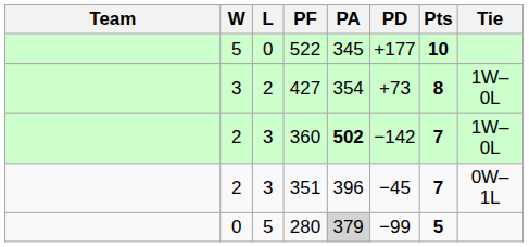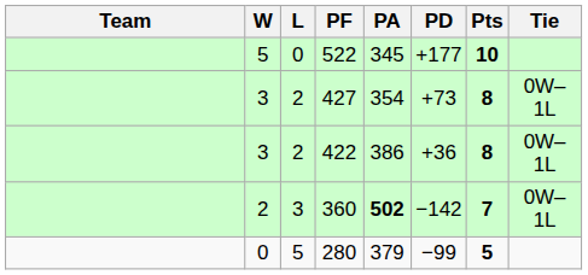 <table class="wikitable" style="text-align:center;">
 <tr>
 <th width=180>Team</th>
 <th width=20>W</th>
 <th width=20>L</th>
 <th width=30>PF</th>
 <th width=30>PA</th>
 <th width=30>PD</th>
 <th width=20>Pts</th>
 <th width=50>Tie</th>
 </tr>
 <tr bgcolor="#ccffcc">
 <td align=left></td>
 <td>5</td>
 <td>0</td>
 <td>522</td>
 <td>345</td>
 <td>+177</td>
 <td><strong>10</strong></td>
 <td></td>
 </tr>
 <tr bgcolor="#ccffcc">
 <td align=left></td>
 <td>3</td>
 <td>2</td>
 <td>427</td>
 <td>354</td>
 <td>+73</td>
 <td><strong>8</strong></td>
-<td>1W–0L</td>
+<td>0W–1L</td>
+</tr>
+<tr bgcolor="#ccffcc">
+<td align=left></td>
+<td>3</td>
+<td>2</td>
+<td>422</td>
+<td>386</td>
+<td>+36</td>
+<td><strong>8</strong></td>
+<td>0W–1L</td>
 </tr>
 <tr bgcolor="#ccffcc">
 <td align=left></td>
 <td>2</td>
 <td>3</td>
 <td>360</td>
 <td><strong>502</strong></td>
 <td>−142</td>
 <td><strong>7</strong></td>
-<td>1W–0L</td>
-</tr>
-<tr>
-<td align=left></td>
-<td>2</td>
-<td>3</td>
-<td>351</td>
-<td>396</td>
-<td>−45</td>
-<td><strong>7</strong></td>
 <td>0W–1L</td>
 </tr>
 <tr>
 <td align=left></td>
 <td>0</td>
 <td>5</td>
 <td>280</td>
-<td style="background: lightgrey;">379</td>
+<td>379</td>
 <td>−99</td>
 <td><strong>5</strong></td>
 <td></td>
 </tr>
 </table>
